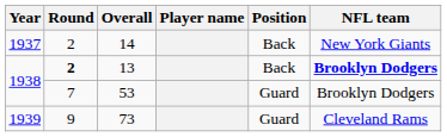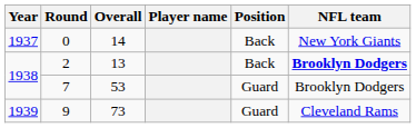 <table class="wikitable sortable" style="text-align:center">
 <tr>
 <th scope="col">Year</th>
 <th scope="col">Round</th>
 <th scope="col">Overall</th>
 <th scope="col">Player name</th>
 <th scope="col">Position</th>
 <th scope="col">NFL team</th>
 </tr>
 <tr>
 <td><a href='#'>1937</a></td>
-<td>2</td>
+<td>0</td>
 <td>14</td>
 <th></th>
 <td>Back</td>
 <td><a href='#'>New York Giants</a></td>
 </tr>
 <tr>
 <td rowspan=2><a href='#'>1938</a></td>
-<td><strong>2</strong></td>
+<td>2</td>
 <td>13</td>
 <th></th>
 <td>Back</td>
 <td><strong><a href='#'>Brooklyn Dodgers</a></strong></td>
 </tr>
 <tr>
 <td>7</td>
 <td>53</td>
 <th></th>
 <td>Guard</td>
 <td>Brooklyn Dodgers</td>
 </tr>
 <tr>
 <td><a href='#'>1939</a></td>
 <td>9</td>
 <td>73</td>
 <th></th>
 <td>Guard</td>
 <td><a href='#'>Cleveland Rams</a></td>
 </tr>
 </table>
